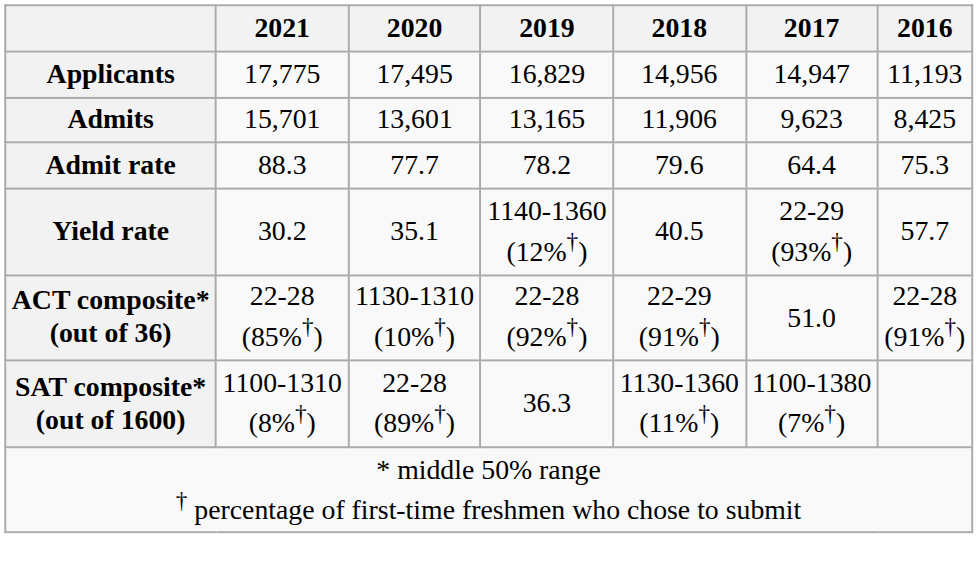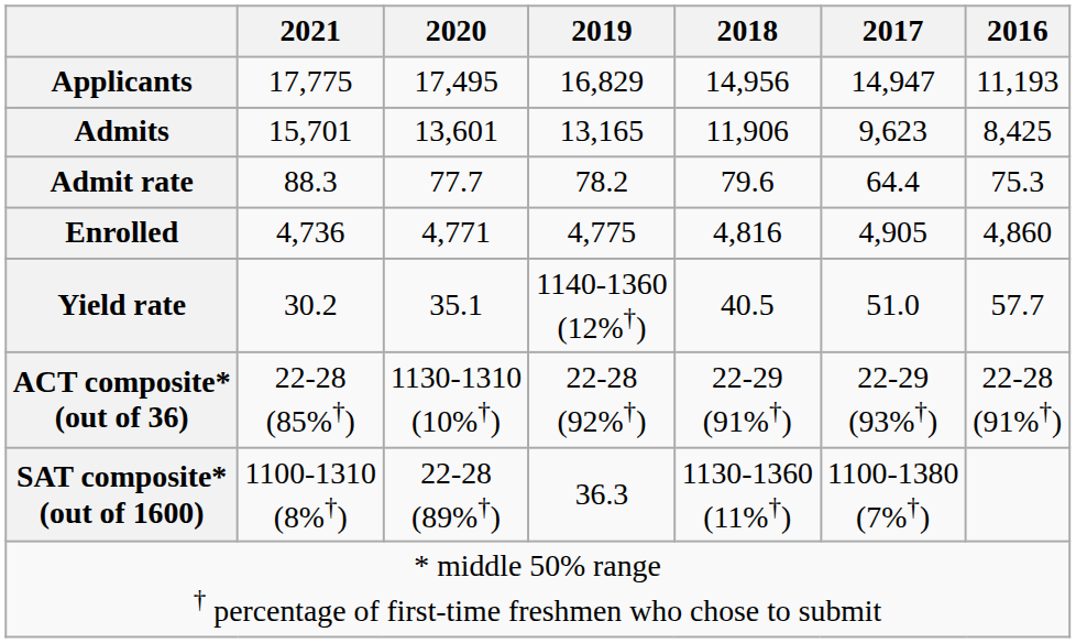 <table class="wikitable" style="text-align:center; float:left; font-size:90%; margin:10px">
 <tr>
 <th></th>
 <th>2021</th>
 <th>2020</th>
 <th>2019</th>
 <th>2018</th>
 <th>2017</th>
 <th>2016</th>
 </tr>
 <tr>
 <th>Applicants</th>
 <td>17,775</td>
 <td>17,495</td>
 <td>16,829</td>
 <td>14,956</td>
 <td>14,947</td>
 <td>11,193</td>
 </tr>
 <tr>
 <th>Admits</th>
 <td>15,701</td>
 <td>13,601</td>
 <td>13,165</td>
 <td>11,906</td>
 <td>9,623</td>
 <td>8,425</td>
 </tr>
 <tr>
 <th>Admit rate</th>
 <td>88.3</td>
 <td>77.7</td>
 <td>78.2</td>
 <td>79.6</td>
 <td>64.4</td>
 <td>75.3</td>
 </tr>
 <tr>
+<th>Enrolled</th>
+<td>4,736</td>
+<td>4,771</td>
+<td>4,775</td>
+<td>4,816</td>
+<td>4,905</td>
+<td>4,860</td>
+</tr>
+<tr>
 <th>Yield rate</th>
 <td>30.2</td>
 <td>35.1</td>
 <td>1140-1360<br>(12%<sup>†</sup>)</td>
 <td>40.5</td>
-<td>22-29<br>(93%<sup>†</sup>)</td>
+<td>51.0</td>
 <td>57.7</td>
 </tr>
 <tr>
 <th>ACT composite*<br>(out of 36)</th>
 <td>22-28<br>(85%<sup>†</sup>)</td>
 <td>1130-1310<br>(10%<sup>†</sup>)</td>
 <td>22-28<br>(92%<sup>†</sup>)</td>
 <td>22-29<br>(91%<sup>†</sup>)</td>
-<td>51.0</td>
+<td>22-29<br>(93%<sup>†</sup>)</td>
 <td>22-28<br>(91%<sup>†</sup>)</td>
 </tr>
 <tr>
 <th>SAT composite*<br>(out of 1600)</th>
 <td>1100-1310<br>(8%<sup>†</sup>)</td>
 <td>22-28<br>(89%<sup>†</sup>)</td>
 <td>36.3</td>
 <td>1130-1360<br>(11%<sup>†</sup>)</td>
 <td>1100-1380<br>(7%<sup>†</sup>)</td>
 <td></td>
 </tr>
 <tr>
 <td colspan=7>* middle 50% range<br> <sup>†</sup> percentage of first-time freshmen who chose to submit</td>
 </tr>
 </table>
